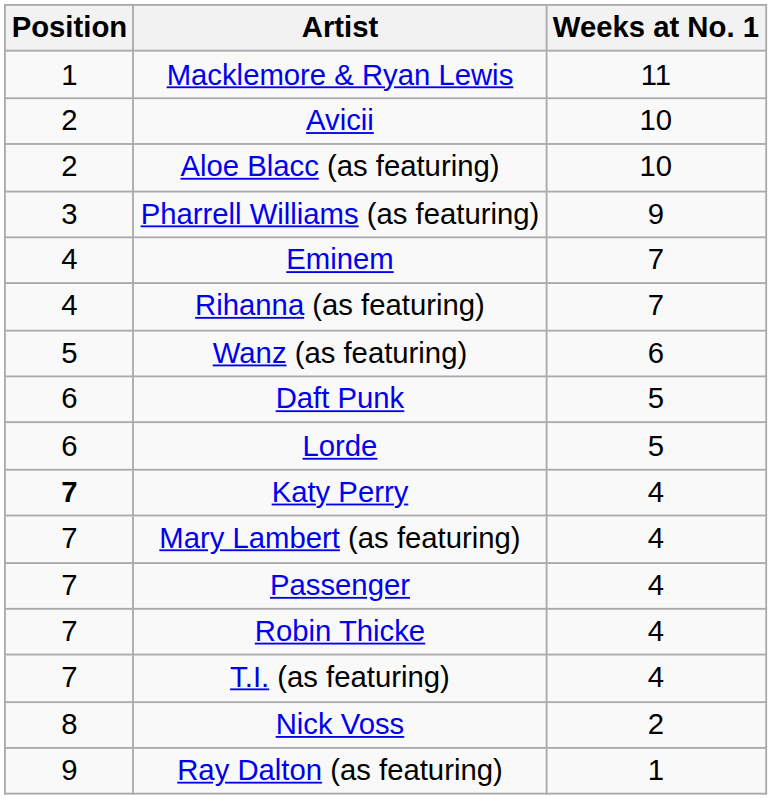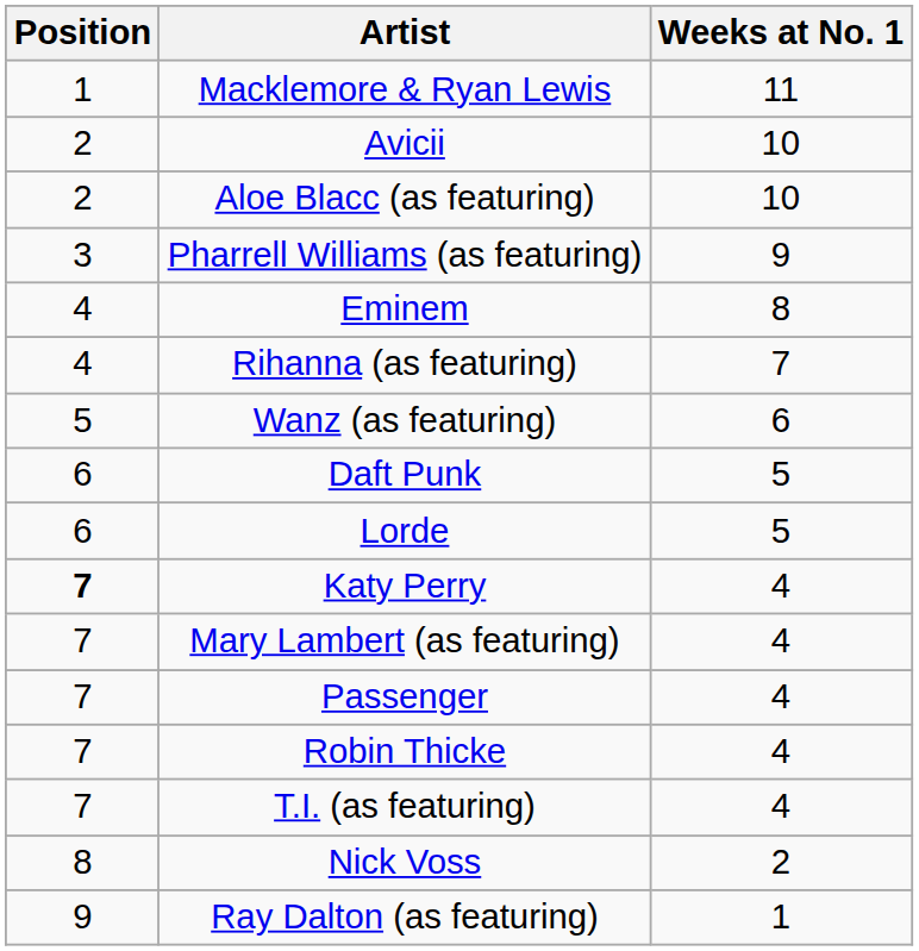 <table class="wikitable">
 <tr>
 <th style="text-align: center;">Position</th>
 <th style="text-align: center;">Artist</th>
 <th style="text-align: center;">Weeks at No. 1</th>
 </tr>
 <tr>
 <td style="text-align: center;">1</td>
 <td style="text-align: center;"><a href='#'>Macklemore & Ryan Lewis</a></td>
 <td style="text-align: center;">11</td>
 </tr>
 <tr>
 <td style="text-align: center;">2</td>
 <td style="text-align: center;"><a href='#'>Avicii</a></td>
 <td style="text-align: center;">10</td>
 </tr>
 <tr>
 <td style="text-align: center;">2</td>
 <td style="text-align: center;"><a href='#'>Aloe Blacc</a> (as featuring)</td>
 <td style="text-align: center;">10</td>
 </tr>
 <tr>
 <td style="text-align: center;">3</td>
 <td style="text-align: center;"><a href='#'>Pharrell Williams</a> (as featuring)</td>
 <td style="text-align: center;">9</td>
 </tr>
 <tr>
 <td style="text-align: center;">4</td>
 <td style="text-align: center;"><a href='#'>Eminem</a></td>
-<td style="text-align: center;">7</td>
+<td style="text-align: center;">8</td>
 </tr>
 <tr>
 <td style="text-align: center;">4</td>
 <td style="text-align: center;"><a href='#'>Rihanna</a> (as featuring)</td>
 <td style="text-align: center;">7</td>
 </tr>
 <tr>
 <td style="text-align: center;">5</td>
 <td style="text-align: center;"><a href='#'>Wanz</a> (as featuring)</td>
 <td style="text-align: center;">6</td>
 </tr>
 <tr>
 <td style="text-align: center;">6</td>
 <td style="text-align: center;"><a href='#'>Daft Punk</a></td>
 <td style="text-align: center;">5</td>
 </tr>
 <tr>
 <td style="text-align: center;">6</td>
 <td style="text-align: center;"><a href='#'>Lorde</a></td>
 <td style="text-align: center;">5</td>
 </tr>
 <tr>
 <td style="text-align: center;"><strong>7</strong></td>
 <td style="text-align: center;"><a href='#'>Katy Perry</a></td>
 <td style="text-align: center;">4</td>
 </tr>
 <tr>
 <td style="text-align: center;">7</td>
 <td style="text-align: center;"><a href='#'>Mary Lambert</a> (as featuring)</td>
 <td style="text-align: center;">4</td>
 </tr>
 <tr>
 <td style="text-align: center;">7</td>
 <td style="text-align: center;"><a href='#'>Passenger</a></td>
 <td style="text-align: center;">4</td>
 </tr>
 <tr>
 <td style="text-align: center;">7</td>
 <td style="text-align: center;"><a href='#'>Robin Thicke</a></td>
 <td style="text-align: center;">4</td>
 </tr>
 <tr>
 <td style="text-align: center;">7</td>
 <td style="text-align: center;"><a href='#'>T.I.</a> (as featuring)</td>
 <td style="text-align: center;">4</td>
 </tr>
 <tr>
 <td style="text-align: center;">8</td>
 <td style="text-align: center;"><a href='#'>Nick Voss</a></td>
 <td style="text-align: center;">2</td>
 </tr>
 <tr>
 <td style="text-align: center;">9</td>
 <td style="text-align: center;"><a href='#'>Ray Dalton</a> (as featuring)</td>
 <td style="text-align: center;">1</td>
 </tr>
 </table>
